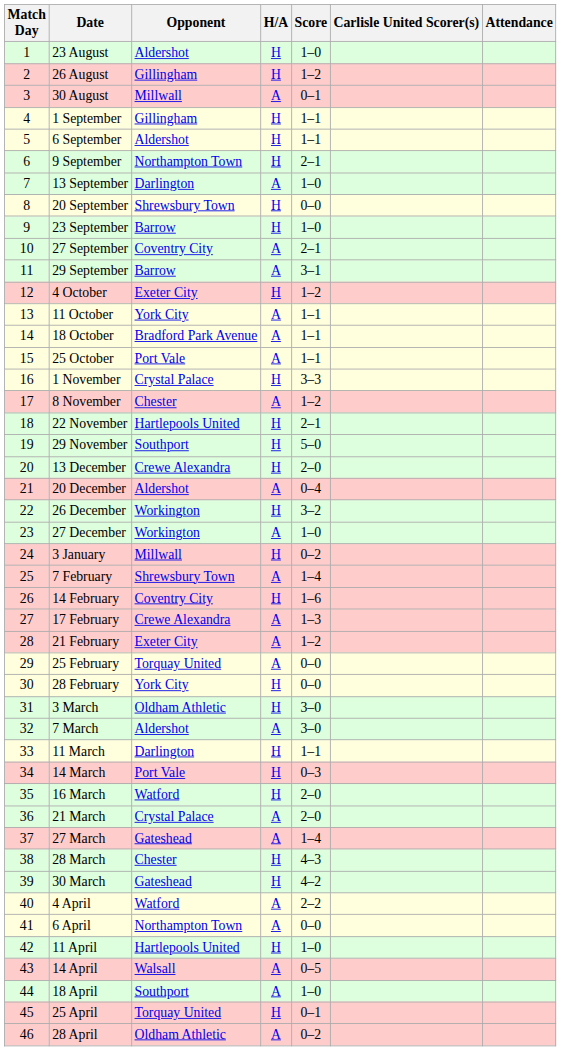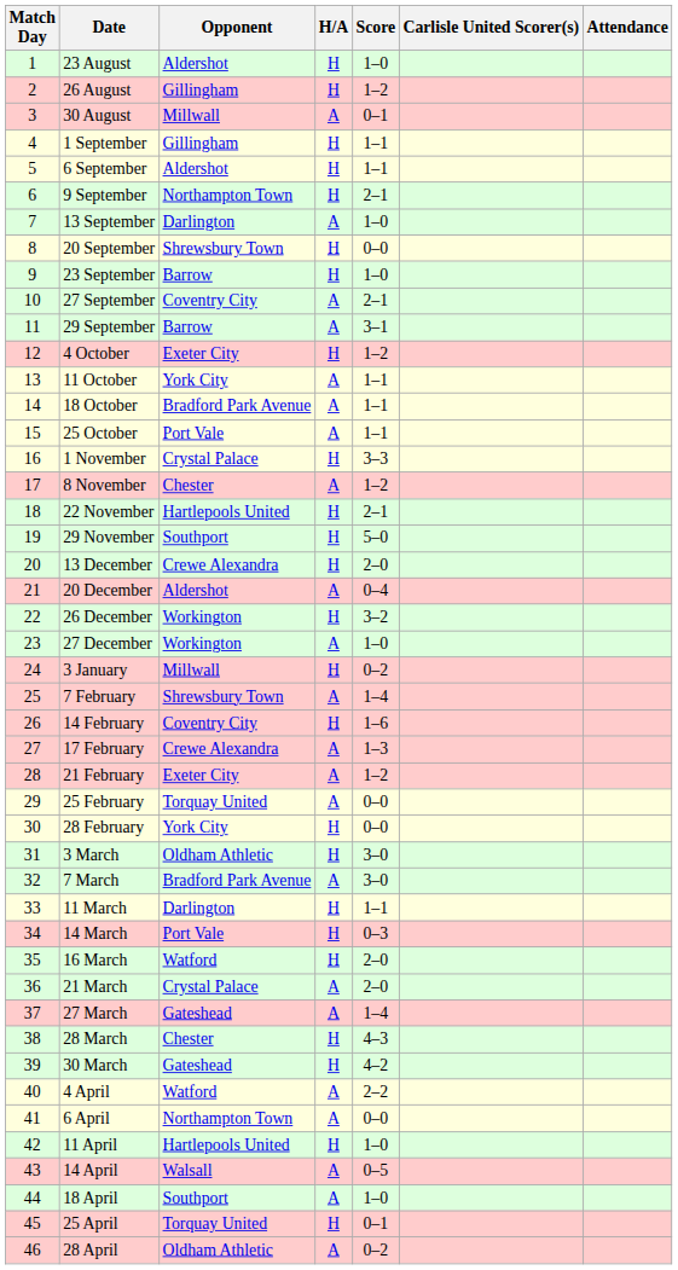 <table class="wikitable" style="text-align:center">
 <tr>
 <th>Match<br> Day</th>
 <th>Date</th>
 <th>Opponent</th>
 <th>H/A</th>
 <th>Score</th>
 <th>Carlisle United Scorer(s)</th>
 <th>Attendance</th>
 </tr>
 <tr bgcolor=#ddffdd>
 <td>1</td>
 <td align=left>23 August</td>
 <td align=left><a href='#'>Aldershot</a></td>
 <td><a href='#'>H</a></td>
 <td>1–0</td>
 <td align=left></td>
 <td></td>
 </tr>
 <tr bgcolor=#FFCCCC>
 <td>2</td>
 <td align=left>26 August</td>
 <td align=left><a href='#'>Gillingham</a></td>
 <td><a href='#'>H</a></td>
 <td>1–2</td>
 <td align=left></td>
 <td></td>
 </tr>
 <tr bgcolor=#FFCCCC>
 <td>3</td>
 <td align=left>30 August</td>
 <td align=left><a href='#'>Millwall</a></td>
 <td><a href='#'>A</a></td>
 <td>0–1</td>
 <td align=left></td>
 <td></td>
 </tr>
 <tr bgcolor=#ffffdd>
 <td>4</td>
 <td align=left>1 September</td>
 <td align=left><a href='#'>Gillingham</a></td>
 <td><a href='#'>H</a></td>
 <td>1–1</td>
 <td align=left></td>
 <td></td>
 </tr>
 <tr bgcolor=#ffffdd>
 <td>5</td>
 <td align=left>6 September</td>
 <td align=left><a href='#'>Aldershot</a></td>
 <td><a href='#'>H</a></td>
 <td>1–1</td>
 <td align=left></td>
 <td></td>
 </tr>
 <tr bgcolor=#ddffdd>
 <td>6</td>
 <td align=left>9 September</td>
 <td align=left><a href='#'>Northampton Town</a></td>
 <td><a href='#'>H</a></td>
 <td>2–1</td>
 <td align=left></td>
 <td></td>
 </tr>
 <tr bgcolor=#ddffdd>
 <td>7</td>
 <td align=left>13 September</td>
 <td align=left><a href='#'>Darlington</a></td>
 <td><a href='#'>A</a></td>
 <td>1–0</td>
 <td align=left></td>
 <td></td>
 </tr>
 <tr bgcolor=#ffffdd>
 <td>8</td>
 <td align=left>20 September</td>
 <td align=left><a href='#'>Shrewsbury Town</a></td>
 <td><a href='#'>H</a></td>
 <td>0–0</td>
 <td align=left></td>
 <td></td>
 </tr>
 <tr bgcolor=#ddffdd>
 <td>9</td>
 <td align=left>23 September</td>
 <td align=left><a href='#'>Barrow</a></td>
 <td><a href='#'>H</a></td>
 <td>1–0</td>
 <td align=left></td>
 <td></td>
 </tr>
 <tr bgcolor=#ddffdd>
 <td>10</td>
 <td align=left>27 September</td>
 <td align=left><a href='#'>Coventry City</a></td>
 <td><a href='#'>A</a></td>
 <td>2–1</td>
 <td align=left></td>
 <td></td>
 </tr>
 <tr bgcolor=#ddffdd>
 <td>11</td>
 <td align=left>29 September</td>
 <td align=left><a href='#'>Barrow</a></td>
 <td><a href='#'>A</a></td>
 <td>3–1</td>
 <td align=left></td>
 <td></td>
 </tr>
 <tr bgcolor=#FFCCCC>
 <td>12</td>
 <td align=left>4 October</td>
 <td align=left><a href='#'>Exeter City</a></td>
 <td><a href='#'>H</a></td>
 <td>1–2</td>
 <td align=left></td>
 <td></td>
 </tr>
 <tr bgcolor=#ffffdd>
 <td>13</td>
 <td align=left>11 October</td>
 <td align=left><a href='#'>York City</a></td>
 <td><a href='#'>A</a></td>
 <td>1–1</td>
 <td align=left></td>
 <td></td>
 </tr>
 <tr bgcolor=#ffffdd>
 <td>14</td>
 <td align=left>18 October</td>
 <td align=left><a href='#'>Bradford Park Avenue</a></td>
 <td><a href='#'>A</a></td>
 <td>1–1</td>
 <td align=left></td>
 <td></td>
 </tr>
 <tr bgcolor=#ffffdd>
 <td>15</td>
 <td align=left>25 October</td>
 <td align=left><a href='#'>Port Vale</a></td>
 <td><a href='#'>A</a></td>
 <td>1–1</td>
 <td align=left></td>
 <td></td>
 </tr>
 <tr bgcolor=#ffffdd>
 <td>16</td>
 <td align=left>1 November</td>
 <td align=left><a href='#'>Crystal Palace</a></td>
 <td><a href='#'>H</a></td>
 <td>3–3</td>
 <td align=left></td>
 <td></td>
 </tr>
 <tr bgcolor=#FFCCCC>
 <td>17</td>
 <td align=left>8 November</td>
 <td align=left><a href='#'>Chester</a></td>
 <td><a href='#'>A</a></td>
 <td>1–2</td>
 <td align=left></td>
 <td></td>
 </tr>
 <tr bgcolor=#ddffdd>
 <td>18</td>
 <td align=left>22 November</td>
 <td align=left><a href='#'>Hartlepools United</a></td>
 <td><a href='#'>H</a></td>
 <td>2–1</td>
 <td align=left></td>
 <td></td>
 </tr>
 <tr bgcolor=#ddffdd>
 <td>19</td>
 <td align=left>29 November</td>
 <td align=left><a href='#'>Southport</a></td>
 <td><a href='#'>H</a></td>
 <td>5–0</td>
 <td align=left></td>
 <td></td>
 </tr>
 <tr bgcolor=#ddffdd>
 <td>20</td>
 <td align=left>13 December</td>
 <td align=left><a href='#'>Crewe Alexandra</a></td>
 <td><a href='#'>H</a></td>
 <td>2–0</td>
 <td align=left></td>
 <td></td>
 </tr>
 <tr bgcolor=#FFCCCC>
 <td>21</td>
 <td align=left>20 December</td>
 <td align=left><a href='#'>Aldershot</a></td>
 <td><a href='#'>A</a></td>
 <td>0–4</td>
 <td align=left></td>
 <td></td>
 </tr>
 <tr bgcolor=#ddffdd>
 <td>22</td>
 <td align=left>26 December</td>
 <td align=left><a href='#'>Workington</a></td>
 <td><a href='#'>H</a></td>
 <td>3–2</td>
 <td align=left></td>
 <td></td>
 </tr>
 <tr bgcolor=#ddffdd>
 <td>23</td>
 <td align=left>27 December</td>
 <td align=left><a href='#'>Workington</a></td>
 <td><a href='#'>A</a></td>
 <td>1–0</td>
 <td align=left></td>
 <td></td>
 </tr>
 <tr bgcolor=#FFCCCC>
 <td>24</td>
 <td align=left>3 January</td>
 <td align=left><a href='#'>Millwall</a></td>
 <td><a href='#'>H</a></td>
 <td>0–2</td>
 <td align=left></td>
 <td></td>
 </tr>
 <tr bgcolor=#FFCCCC>
 <td>25</td>
 <td align=left>7 February</td>
 <td align=left><a href='#'>Shrewsbury Town</a></td>
 <td><a href='#'>A</a></td>
 <td>1–4</td>
 <td align=left></td>
 <td></td>
 </tr>
 <tr bgcolor=#FFCCCC>
 <td>26</td>
 <td align=left>14 February</td>
 <td align=left><a href='#'>Coventry City</a></td>
 <td><a href='#'>H</a></td>
 <td>1–6</td>
 <td align=left></td>
 <td></td>
 </tr>
 <tr bgcolor=#FFCCCC>
 <td>27</td>
 <td align=left>17 February</td>
 <td align=left><a href='#'>Crewe Alexandra</a></td>
 <td><a href='#'>A</a></td>
 <td>1–3</td>
 <td align=left></td>
 <td></td>
 </tr>
 <tr bgcolor=#FFCCCC>
 <td>28</td>
 <td align=left>21 February</td>
 <td align=left><a href='#'>Exeter City</a></td>
 <td><a href='#'>A</a></td>
 <td>1–2</td>
 <td align=left></td>
 <td></td>
 </tr>
 <tr bgcolor=#ffffdd>
 <td>29</td>
 <td align=left>25 February</td>
 <td align=left><a href='#'>Torquay United</a></td>
 <td><a href='#'>A</a></td>
 <td>0–0</td>
 <td align=left></td>
 <td></td>
 </tr>
 <tr bgcolor=#ffffdd>
 <td>30</td>
 <td align=left>28 February</td>
 <td align=left><a href='#'>York City</a></td>
 <td><a href='#'>H</a></td>
 <td>0–0</td>
 <td align=left></td>
 <td></td>
 </tr>
 <tr bgcolor=#ddffdd>
 <td>31</td>
 <td align=left>3 March</td>
 <td align=left><a href='#'>Oldham Athletic</a></td>
 <td><a href='#'>H</a></td>
 <td>3–0</td>
 <td align=left></td>
 <td></td>
 </tr>
 <tr bgcolor=#ddffdd>
 <td>32</td>
 <td align=left>7 March</td>
-<td align=left><a href='#'>Aldershot</a></td>
+<td align=left><a href='#'>Bradford Park Avenue</a></td>
 <td><a href='#'>A</a></td>
 <td>3–0</td>
 <td align=left></td>
 <td></td>
 </tr>
 <tr bgcolor=#ffffdd>
 <td>33</td>
 <td align=left>11 March</td>
 <td align=left><a href='#'>Darlington</a></td>
 <td><a href='#'>H</a></td>
 <td>1–1</td>
 <td align=left></td>
 <td></td>
 </tr>
 <tr bgcolor=#FFCCCC>
 <td>34</td>
 <td align=left>14 March</td>
 <td align=left><a href='#'>Port Vale</a></td>
 <td><a href='#'>H</a></td>
 <td>0–3</td>
 <td align=left></td>
 <td></td>
 </tr>
 <tr bgcolor=#ddffdd>
 <td>35</td>
 <td align=left>16 March</td>
 <td align=left><a href='#'>Watford</a></td>
 <td><a href='#'>H</a></td>
 <td>2–0</td>
 <td align=left></td>
 <td></td>
 </tr>
 <tr bgcolor=#ddffdd>
 <td>36</td>
 <td align=left>21 March</td>
 <td align=left><a href='#'>Crystal Palace</a></td>
 <td><a href='#'>A</a></td>
 <td>2–0</td>
 <td align=left></td>
 <td></td>
 </tr>
 <tr bgcolor=#FFCCCC>
 <td>37</td>
 <td align=left>27 March</td>
 <td align=left><a href='#'>Gateshead</a></td>
 <td><a href='#'>A</a></td>
 <td>1–4</td>
 <td align=left></td>
 <td></td>
 </tr>
 <tr bgcolor=#ddffdd>
 <td>38</td>
 <td align=left>28 March</td>
 <td align=left><a href='#'>Chester</a></td>
 <td><a href='#'>H</a></td>
 <td>4–3</td>
 <td align=left></td>
 <td></td>
 </tr>
 <tr bgcolor=#ddffdd>
 <td>39</td>
 <td align=left>30 March</td>
 <td align=left><a href='#'>Gateshead</a></td>
 <td><a href='#'>H</a></td>
 <td>4–2</td>
 <td align=left></td>
 <td></td>
 </tr>
 <tr bgcolor=#ffffdd>
 <td>40</td>
 <td align=left>4 April</td>
 <td align=left><a href='#'>Watford</a></td>
 <td><a href='#'>A</a></td>
 <td>2–2</td>
 <td align=left></td>
 <td></td>
 </tr>
 <tr bgcolor=#ffffdd>
 <td>41</td>
 <td align=left>6 April</td>
 <td align=left><a href='#'>Northampton Town</a></td>
 <td><a href='#'>A</a></td>
 <td>0–0</td>
 <td align=left></td>
 <td></td>
 </tr>
 <tr bgcolor=#ddffdd>
 <td>42</td>
 <td align=left>11 April</td>
 <td align=left><a href='#'>Hartlepools United</a></td>
 <td><a href='#'>H</a></td>
 <td>1–0</td>
 <td align=left></td>
 <td></td>
 </tr>
 <tr bgcolor=#FFCCCC>
 <td>43</td>
 <td align=left>14 April</td>
 <td align=left><a href='#'>Walsall</a></td>
 <td><a href='#'>A</a></td>
 <td>0–5</td>
 <td align=left></td>
 <td></td>
 </tr>
 <tr bgcolor=#ddffdd>
 <td>44</td>
 <td align=left>18 April</td>
 <td align=left><a href='#'>Southport</a></td>
 <td><a href='#'>A</a></td>
 <td>1–0</td>
 <td align=left></td>
 <td></td>
 </tr>
 <tr bgcolor=#FFCCCC>
 <td>45</td>
 <td align=left>25 April</td>
 <td align=left><a href='#'>Torquay United</a></td>
 <td><a href='#'>H</a></td>
 <td>0–1</td>
 <td align=left></td>
 <td></td>
 </tr>
 <tr bgcolor=#FFCCCC>
 <td>46</td>
 <td align=left>28 April</td>
 <td align=left><a href='#'>Oldham Athletic</a></td>
 <td><a href='#'>A</a></td>
 <td>0–2</td>
 <td align=left></td>
 <td></td>
 </tr>
 </table>
